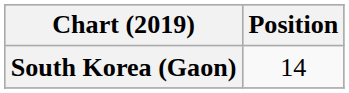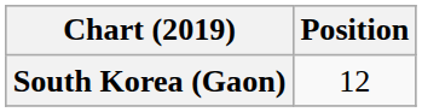 <table class="wikitable plainrowheaders" style="text-align:center">
 <tr>
 <th scope="col">Chart (2019)</th>
 <th scope="col">Position</th>
 </tr>
 <tr>
 <th scope="row">South Korea (Gaon)</th>
-<td>14</td>
+<td>12</td>
 </tr>
 </table>
